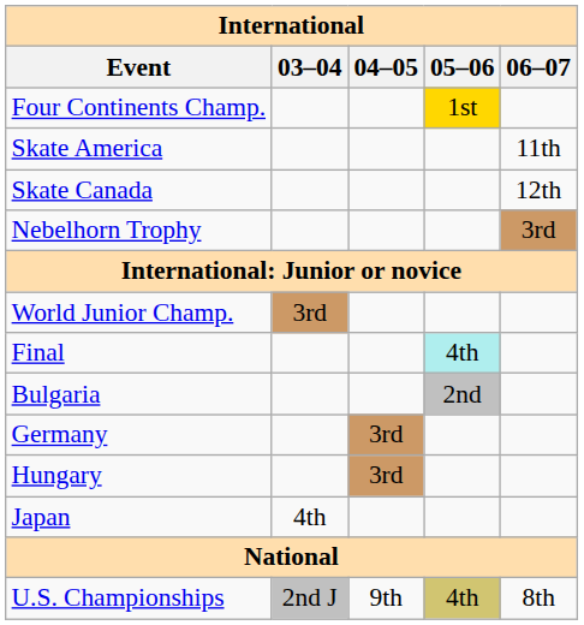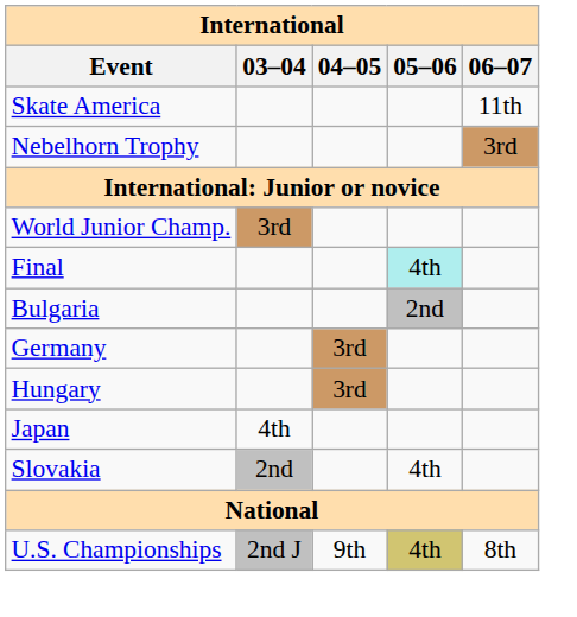 <table class="wikitable" style="text-align:center">
 <tr>
 <th colspan="5" style="background-color: #ffdead; " align="center">International</th>
 </tr>
 <tr>
 <th>Event</th>
 <th>03–04</th>
 <th>04–05</th>
 <th>05–06</th>
 <th>06–07</th>
 </tr>
 <tr>
-<td align=left><a href='#'>Four Continents Champ.</a></td>
-<td></td>
-<td></td>
-<td bgcolor=gold>1st</td>
-<td></td>
-</tr>
-<tr>
 <td align=left> <a href='#'>Skate America</a></td>
 <td></td>
 <td></td>
 <td></td>
 <td>11th</td>
-</tr>
-<tr>
-<td align=left> <a href='#'>Skate Canada</a></td>
-<td></td>
-<td></td>
-<td></td>
-<td>12th</td>
 </tr>
 <tr>
 <td align=left><a href='#'>Nebelhorn Trophy</a></td>
 <td></td>
 <td></td>
 <td></td>
 <td bgcolor=cc9966>3rd</td>
 </tr>
 <tr>
 <th colspan="5" style="background-color: #ffdead; " align="center">International: Junior or novice</th>
 </tr>
 <tr>
 <td align=left><a href='#'>World Junior Champ.</a></td>
 <td bgcolor="cc9966">3rd</td>
 <td></td>
 <td></td>
 <td></td>
 </tr>
 <tr>
 <td align=left> <a href='#'>Final</a></td>
 <td></td>
 <td></td>
 <td style="background: paleturquoise;">4th</td>
 <td></td>
 </tr>
 <tr>
 <td align=left> <a href='#'>Bulgaria</a></td>
 <td></td>
 <td></td>
 <td bgcolor=silver>2nd</td>
 <td></td>
 </tr>
 <tr>
 <td align=left> <a href='#'>Germany</a></td>
 <td></td>
 <td bgcolor=cc9966>3rd</td>
 <td></td>
 <td></td>
 </tr>
 <tr>
 <td align=left> <a href='#'>Hungary</a></td>
 <td></td>
 <td bgcolor=cc9966>3rd</td>
 <td></td>
 <td></td>
 </tr>
 <tr>
 <td align=left> <a href='#'>Japan</a></td>
 <td>4th</td>
 <td></td>
 <td></td>
 <td></td>
 </tr>
 <tr>
+<td align=left> <a href='#'>Slovakia</a></td>
+<td bgcolor="silver">2nd</td>
+<td></td>
+<td>4th</td>
+<td></td>
+</tr>
+<tr>
 <th colspan="5" style="background-color: #ffdead; " align="center">National</th>
 </tr>
 <tr>
 <td align="left"><a href='#'>U.S. Championships</a></td>
 <td bgcolor="silver">2nd J</td>
 <td>9th</td>
 <td bgcolor="d1c571">4th</td>
 <td>8th</td>
 </tr>
 </table>
